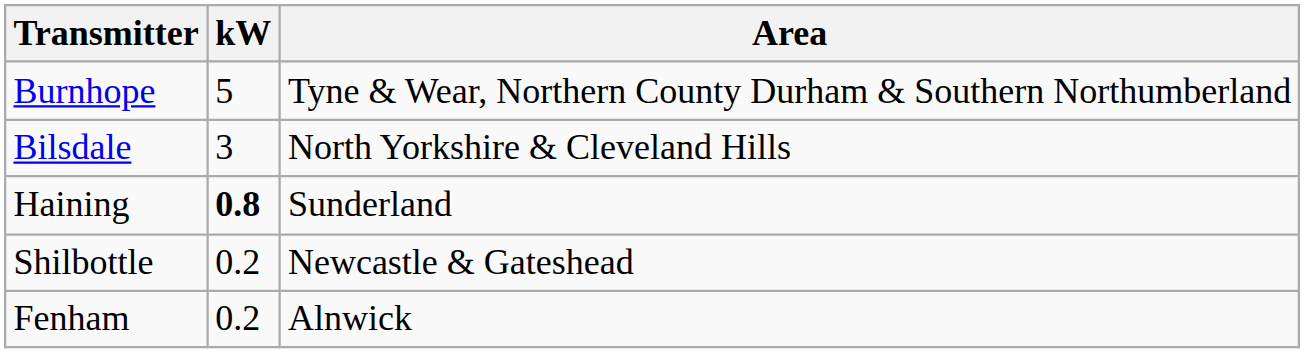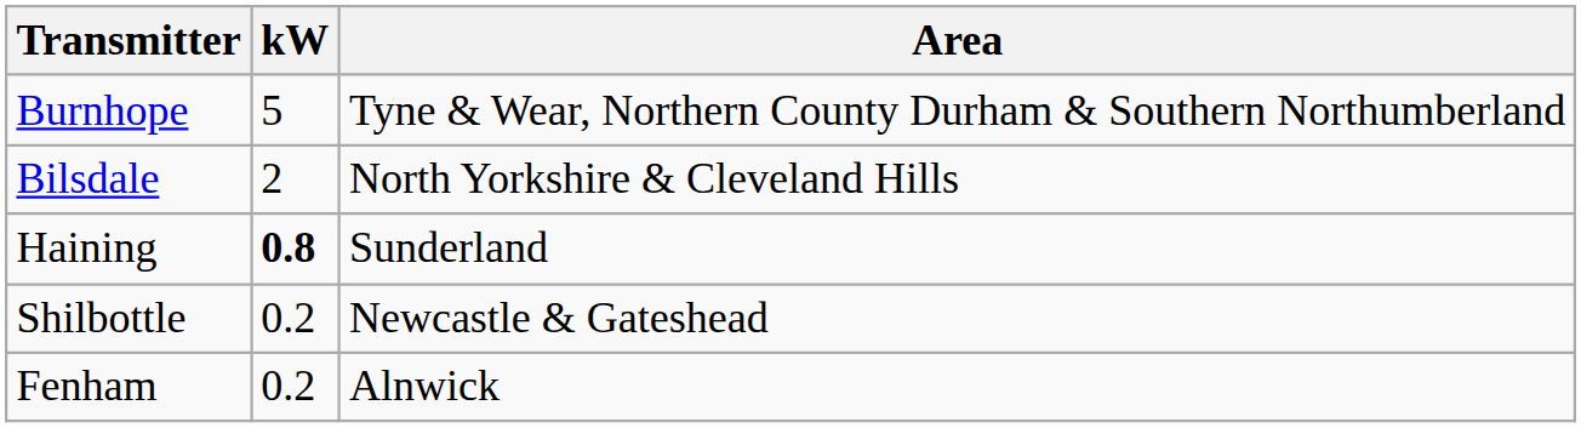 <table class="wikitable sortable">
 <tr>
 <th>Transmitter</th>
 <th>kW</th>
 <th>Area</th>
 </tr>
 <tr>
 <td><a href='#'>Burnhope</a></td>
 <td>5</td>
 <td>Tyne & Wear, Northern County Durham & Southern Northumberland</td>
 </tr>
 <tr>
 <td><a href='#'>Bilsdale</a></td>
-<td>3</td>
+<td>2</td>
 <td>North Yorkshire & Cleveland Hills</td>
 </tr>
 <tr>
 <td>Haining</td>
 <td><strong>0.8</strong></td>
 <td>Sunderland</td>
 </tr>
 <tr>
 <td>Shilbottle</td>
 <td>0.2</td>
 <td>Newcastle & Gateshead</td>
 </tr>
 <tr>
 <td>Fenham</td>
 <td>0.2</td>
 <td>Alnwick</td>
 </tr>
 </table>
